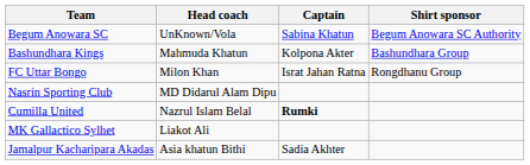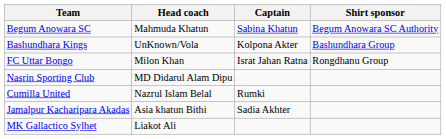 <table class="wikitable sortable">
 <tr>
 <th>Team</th>
 <th>Head coach</th>
 <th>Captain</th>
 <th>Shirt sponsor</th>
 </tr>
 <tr>
 <td><a href='#'>Begum Anowara SC</a></td>
-<td> UnKnown/Vola</td>
+<td> Mahmuda Khatun</td>
 <td> <a href='#'>Sabina Khatun</a></td>
 <td><a href='#'>Begum Anowara SC Authority</a></td>
 </tr>
 <tr>
 <td><a href='#'>Bashundhara Kings</a></td>
-<td> Mahmuda Khatun</td>
+<td> UnKnown/Vola</td>
 <td> Kolpona Akter</td>
 <td><a href='#'>Bashundhara Group</a></td>
 </tr>
 <tr>
 <td><a href='#'>FC Uttar Bongo</a></td>
 <td> Milon Khan</td>
 <td> Israt Jahan Ratna</td>
 <td>Rongdhanu Group</td>
 </tr>
 <tr>
 <td><a href='#'>Nasrin Sporting Club</a></td>
 <td> MD Didarul Alam Dipu</td>
 <td></td>
 <td></td>
 </tr>
 <tr>
 <td><a href='#'>Cumilla United</a></td>
 <td> Nazrul Islam Belal</td>
-<td><strong> Rumki</strong></td>
+<td> Rumki</td>
+<td></td>
+</tr>
+<tr>
+<td><a href='#'>Jamalpur Kacharipara Akadas</a></td>
+<td> Asia khatun Bithi</td>
+<td> Sadia Akhter</td>
 <td></td>
 </tr>
 <tr>
 <td><a href='#'>MK Gallactico Sylhet</a></td>
 <td> Liakot Ali</td>
 <td></td>
 <td></td>
 </tr>
-<tr>
-<td><a href='#'>Jamalpur Kacharipara Akadas</a></td>
-<td> Asia khatun Bithi</td>
-<td> Sadia Akhter</td>
-<td></td>
-</tr>
 </table>
